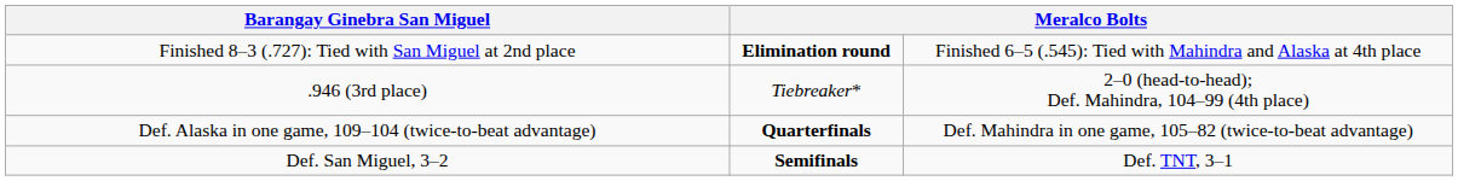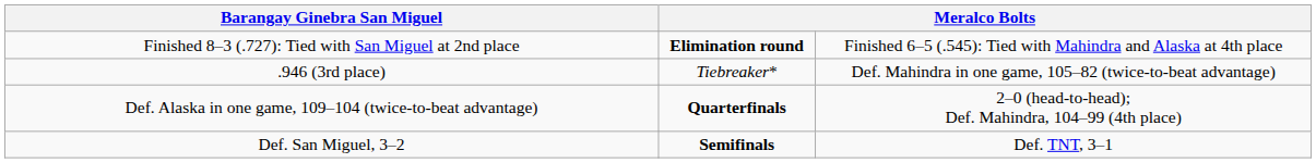 <table class=wikitable style="text-align:center">
 <tr>
 <th colspan=2 width=45%><a href='#'>Barangay Ginebra San Miguel</a></th>
 <th colspan=2 width=45%><a href='#'>Meralco Bolts</a></th>
 </tr>
 <tr>
 <td>Finished 8–3 (.727): Tied with <a href='#'>San Miguel</a> at 2nd place</td>
 <td colspan=2><strong>Elimination round</strong></td>
 <td>Finished 6–5 (.545): Tied with <a href='#'>Mahindra</a> and <a href='#'>Alaska</a> at 4th place</td>
 </tr>
 <tr>
 <td>.946 (3rd place)</td>
 <td colspan=2><em>Tiebreaker</em>*</td>
-<td>2–0 (head-to-head);<br>Def. Mahindra, 104–99 (4th place)</td>
+<td>Def. Mahindra in one game, 105–82 (twice-to-beat advantage)</td>
 </tr>
 <tr>
 <td>Def. Alaska in one game, 109–104 (twice-to-beat advantage)</td>
 <td colspan=2><strong>Quarterfinals</strong></td>
-<td>Def. Mahindra in one game, 105–82 (twice-to-beat advantage)</td>
+<td>2–0 (head-to-head);<br>Def. Mahindra, 104–99 (4th place)</td>
 </tr>
 <tr>
 <td>Def. San Miguel, 3–2</td>
 <td colspan=2><strong>Semifinals</strong></td>
 <td>Def. <a href='#'>TNT</a>, 3–1</td>
 </tr>
 </table>
